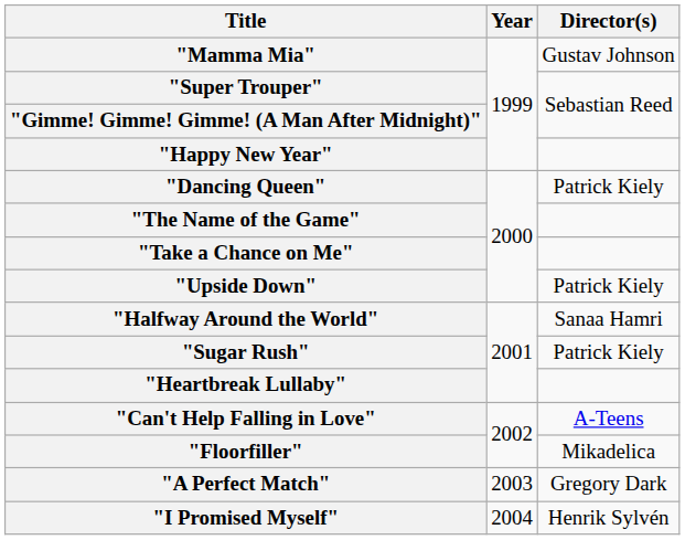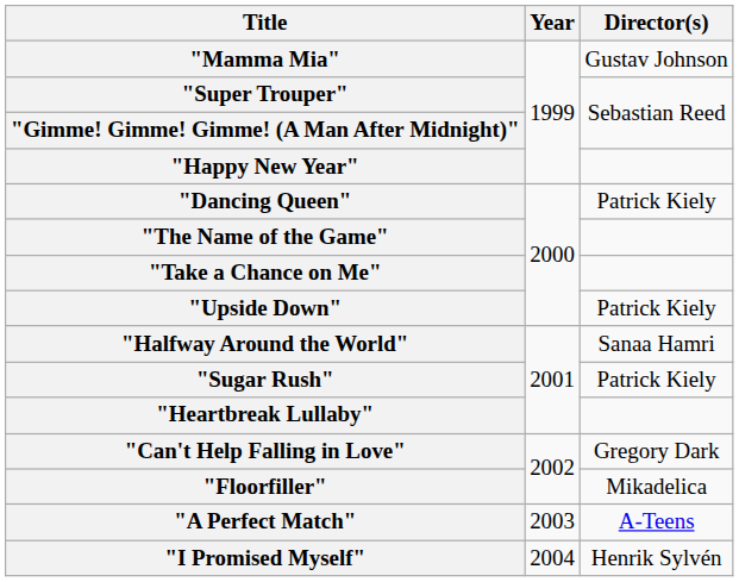 <table class="wikitable plainrowheaders" style="text-align:center;">
 <tr>
 <th scope = "col">Title</th>
 <th scope = "col">Year</th>
 <th scope = "col">Director(s)</th>
 </tr>
 <tr>
 <th scope = "row">"Mamma Mia"</th>
 <td rowspan="4">1999</td>
 <td>Gustav Johnson</td>
 </tr>
 <tr>
 <th scope = "row">"Super Trouper"</th>
 <td rowspan="2">Sebastian Reed</td>
 </tr>
 <tr>
 <th scope = "row">"Gimme! Gimme! Gimme! (A Man After Midnight)"</th>
 </tr>
 <tr>
 <th scope = "row">"Happy New Year"</th>
 <td></td>
 </tr>
 <tr>
 <th scope = "row">"Dancing Queen"</th>
 <td rowspan="4">2000</td>
 <td>Patrick Kiely</td>
 </tr>
 <tr>
 <th scope = "row">"The Name of the Game" </th>
 <td></td>
 </tr>
 <tr>
 <th scope = "row">"Take a Chance on Me" </th>
 <td></td>
 </tr>
 <tr>
 <th scope = "row">"Upside Down"</th>
 <td>Patrick Kiely</td>
 </tr>
 <tr>
 <th scope = "row">"Halfway Around the World"</th>
 <td rowspan="3">2001</td>
 <td>Sanaa Hamri</td>
 </tr>
 <tr>
 <th scope = "row">"Sugar Rush"</th>
 <td>Patrick Kiely</td>
 </tr>
 <tr>
 <th scope = "row">"Heartbreak Lullaby"</th>
 <td></td>
 </tr>
 <tr>
 <th scope = "row">"Can't Help Falling in Love"</th>
 <td rowspan="2">2002</td>
-<td><a href='#'>A-Teens</a></td>
+<td>Gregory Dark</td>
 </tr>
 <tr>
 <th scope = "row">"Floorfiller"</th>
 <td>Mikadelica</td>
 </tr>
 <tr>
 <th scope = "row">"A Perfect Match"</th>
 <td>2003</td>
-<td>Gregory Dark</td>
+<td><a href='#'>A-Teens</a></td>
 </tr>
 <tr>
 <th scope = "row">"I Promised Myself"</th>
 <td>2004</td>
 <td>Henrik Sylvén</td>
 </tr>
 </table>
